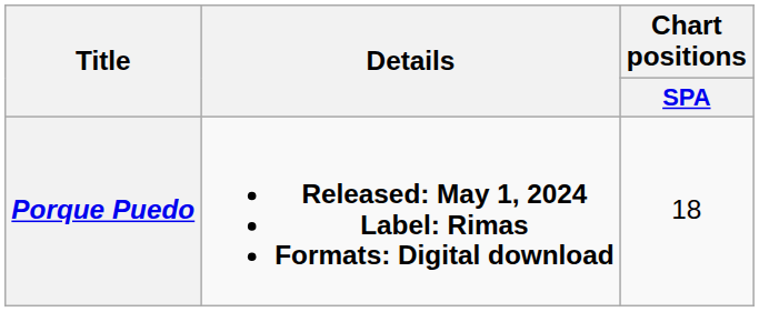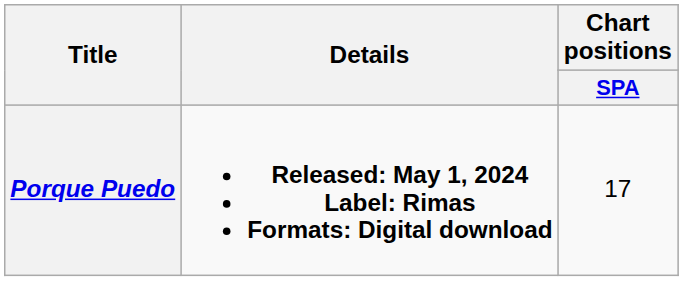 <table class="wikitable plainrowheaders" style="text-align:center;">
 <tr>
 <th scope="col" rowspan="2">Title</th>
 <th scope="col" rowspan="2">Details</th>
 <th scope="col" colspan="1">Chart positions</th>
 </tr>
 <tr>
 <th scope="col" style="font-size:90%; width:3em;"><a href='#'>SPA</a><br></th>
 </tr>
 <tr>
 <th scope="row"><em><a href='#'>Porque Puedo</a></em></th>
 <td><strong><br><ul><li>Released: May 1, 2024</li><li>Label: Rimas</li><li>Formats: Digital download</li></ul></strong></td>
-<td>18</td>
+<td>17</td>
 </tr>
 </table>
